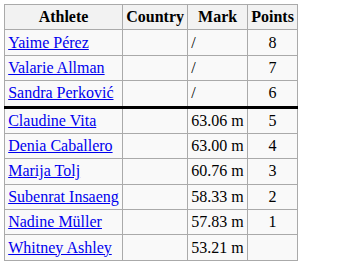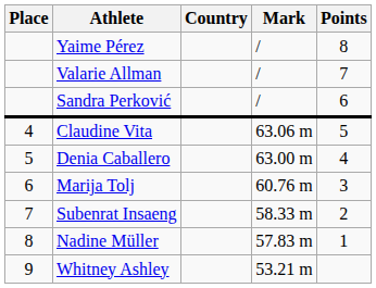 <table class="wikitable">
 <tr>
+<th>Place</th>
 <th>Athlete</th>
 <th>Country</th>
 <th>Mark</th>
 <th>Points</th>
 </tr>
 <tr>
+<td align=center></td>
 <td><a href='#'>Yaime Pérez</a></td>
 <td></td>
 <td> /<br><em></em></td>
 <td align=center>8</td>
 </tr>
 <tr>
+<td align=center></td>
 <td><a href='#'>Valarie Allman</a></td>
 <td></td>
 <td> /<br><em></em></td>
 <td align=center>7</td>
 </tr>
 <tr>
+<td align=center></td>
 <td><a href='#'>Sandra Perković</a></td>
 <td></td>
 <td>/<br><em></em></td>
 <td align=center>6</td>
 </tr>
 <tr style="border-top:3px solid black;">
+<td align=center>4</td>
 <td><a href='#'>Claudine Vita</a></td>
 <td></td>
 <td>63.06 m</td>
 <td align=center>5</td>
 </tr>
 <tr>
+<td align=center>5</td>
 <td><a href='#'>Denia Caballero</a></td>
 <td></td>
 <td>63.00 m</td>
 <td align=center>4</td>
 </tr>
 <tr>
+<td align=center>6</td>
 <td><a href='#'>Marija Tolj</a></td>
 <td></td>
 <td>60.76 m</td>
 <td align=center>3</td>
 </tr>
 <tr>
+<td align=center>7</td>
 <td><a href='#'>Subenrat Insaeng</a></td>
 <td></td>
 <td>58.33 m</td>
 <td align=center>2</td>
 </tr>
 <tr>
+<td align=center>8</td>
 <td><a href='#'>Nadine Müller</a></td>
 <td></td>
 <td>57.83 m</td>
 <td align=center>1</td>
 </tr>
 <tr>
+<td align=center>9</td>
 <td><a href='#'>Whitney Ashley</a></td>
 <td></td>
 <td>53.21 m</td>
 <td align=center></td>
 </tr>
 </table>
